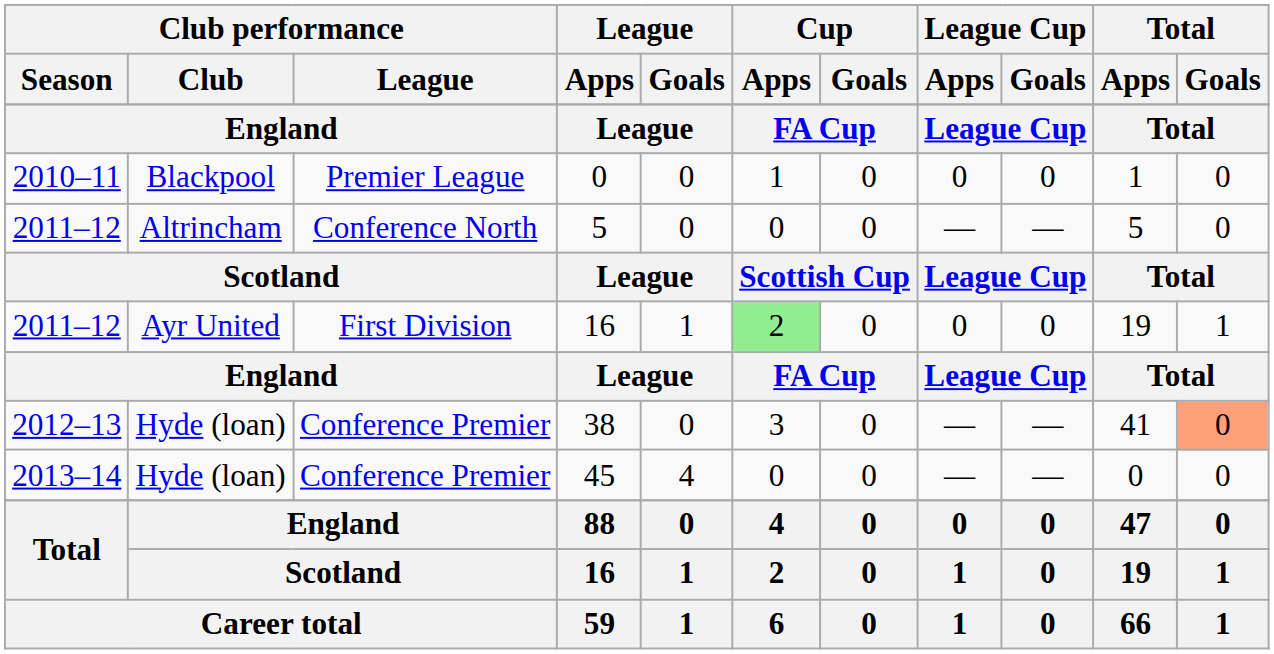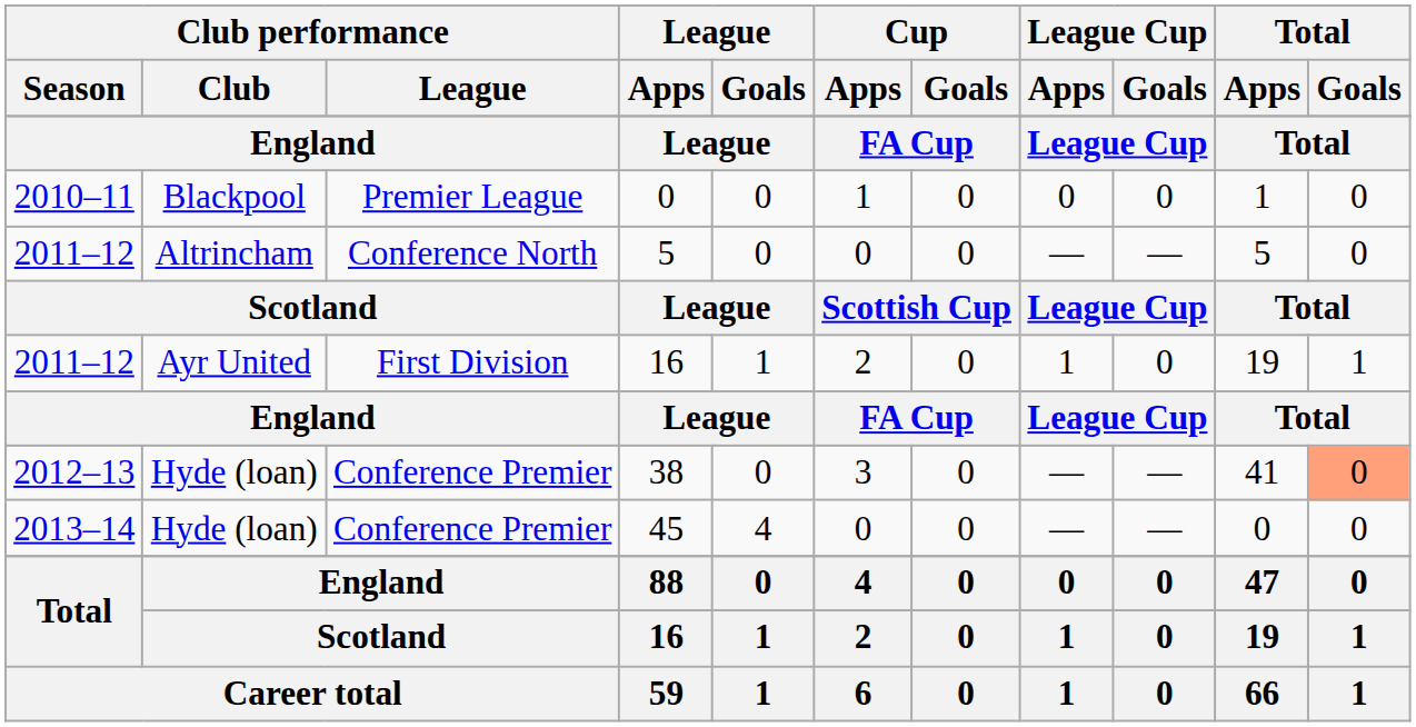 <table class="wikitable" style="text-align:center">
 <tr>
 <th colspan=3>Club performance</th>
 <th colspan=2>League</th>
 <th colspan=2>Cup</th>
 <th colspan=2>League Cup</th>
 <th colspan=2>Total</th>
 </tr>
 <tr>
 <th>Season</th>
 <th>Club</th>
 <th>League</th>
 <th>Apps</th>
 <th>Goals</th>
 <th>Apps</th>
 <th>Goals</th>
 <th>Apps</th>
 <th>Goals</th>
 <th>Apps</th>
 <th>Goals</th>
 </tr>
 <tr>
 </tr>
 <tr>
 <th colspan=3>England</th>
 <th colspan=2>League</th>
 <th colspan=2><a href='#'>FA Cup</a></th>
 <th colspan=2><a href='#'>League Cup</a></th>
 <th colspan=2>Total</th>
 </tr>
 <tr>
 <td><a href='#'>2010–11</a></td>
 <td><a href='#'>Blackpool</a></td>
 <td><a href='#'>Premier League</a></td>
 <td>0</td>
 <td>0</td>
 <td>1</td>
 <td>0</td>
 <td>0</td>
 <td>0</td>
 <td>1</td>
 <td>0</td>
 </tr>
 <tr>
 <td><a href='#'>2011–12</a></td>
 <td><a href='#'>Altrincham</a></td>
 <td><a href='#'>Conference North</a></td>
 <td>5</td>
 <td>0</td>
 <td>0</td>
 <td>0</td>
 <td>—</td>
 <td>—</td>
 <td>5</td>
 <td>0</td>
 </tr>
 <tr>
 <th colspan=3>Scotland</th>
 <th colspan=2>League</th>
 <th colspan=2><a href='#'>Scottish Cup</a></th>
 <th colspan=2><a href='#'>League Cup</a></th>
 <th colspan=2>Total</th>
 </tr>
 <tr>
 <td><a href='#'>2011–12</a></td>
 <td><a href='#'>Ayr United</a></td>
 <td><a href='#'>First Division</a></td>
 <td>16</td>
 <td>1</td>
-<td style="background: lightgreen;">2</td>
+<td>2</td>
 <td>0</td>
-<td>0</td>
+<td>1</td>
 <td>0</td>
 <td>19</td>
 <td>1</td>
 </tr>
 <tr>
 <th colspan=3>England</th>
 <th colspan=2>League</th>
 <th colspan=2><a href='#'>FA Cup</a></th>
 <th colspan=2><a href='#'>League Cup</a></th>
 <th colspan=2>Total</th>
 </tr>
 <tr>
 <td><a href='#'>2012–13</a></td>
 <td><a href='#'>Hyde</a> (loan)</td>
 <td><a href='#'>Conference Premier</a></td>
 <td>38</td>
 <td>0</td>
 <td>3</td>
 <td>0</td>
 <td>—</td>
 <td>—</td>
 <td>41</td>
 <td style="background: lightsalmon;">0</td>
 </tr>
 <tr>
 <td><a href='#'>2013–14</a></td>
 <td><a href='#'>Hyde</a> (loan)</td>
 <td><a href='#'>Conference Premier</a></td>
 <td>45</td>
 <td>4</td>
 <td>0</td>
 <td>0</td>
 <td>—</td>
 <td>—</td>
 <td>0</td>
 <td>0</td>
 </tr>
 <tr>
 </tr>
 <tr>
 <th rowspan=2>Total</th>
 <th colspan=2>England</th>
 <th>88</th>
 <th>0</th>
 <th>4</th>
 <th>0</th>
 <th>0</th>
 <th>0</th>
 <th>47</th>
 <th>0</th>
 </tr>
 <tr>
 <th colspan=2>Scotland</th>
 <th>16</th>
 <th>1</th>
 <th>2</th>
 <th>0</th>
 <th>1</th>
 <th>0</th>
 <th>19</th>
 <th>1</th>
 </tr>
 <tr>
 <th colspan=3>Career total</th>
 <th>59</th>
 <th>1</th>
 <th>6</th>
 <th>0</th>
 <th>1</th>
 <th>0</th>
 <th>66</th>
 <th>1</th>
 </tr>
 </table>
